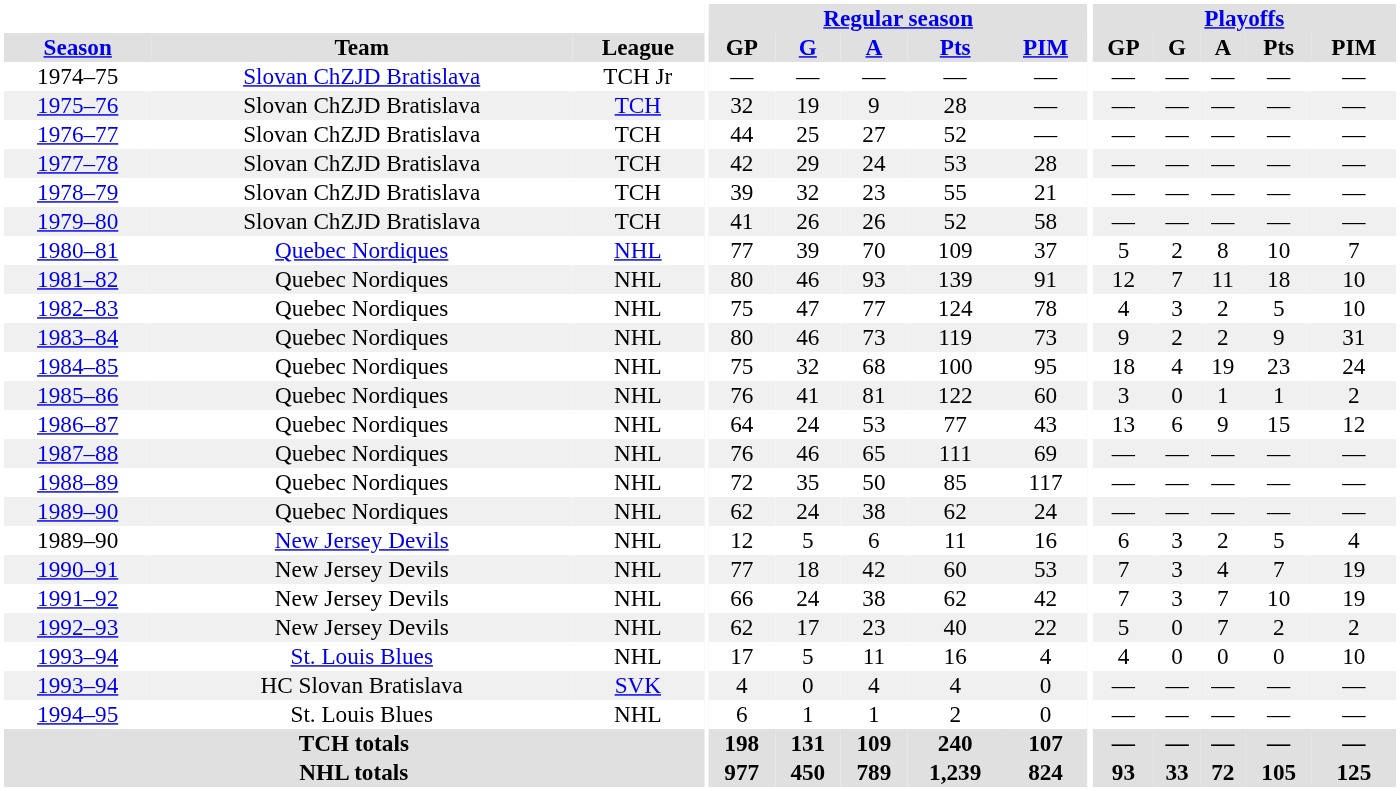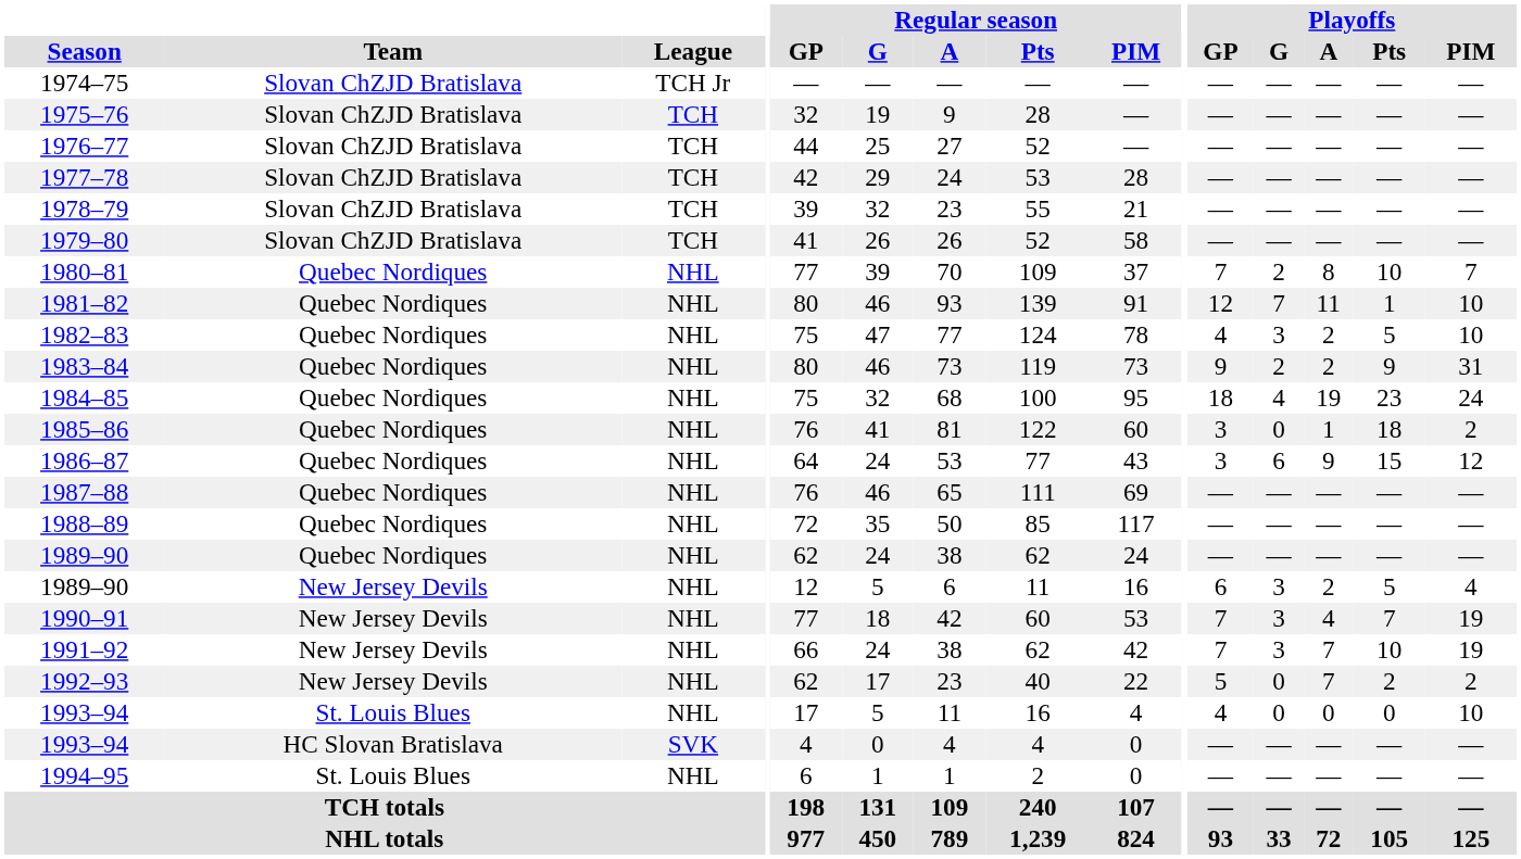 <table border="0" cellpadding="1" cellspacing="0" style="text-align:center; width:60em">
 <tr bgcolor="#e0e0e0">
 <th colspan="3" bgcolor="#ffffff"></th>
 <th rowspan="100" bgcolor="#ffffff"></th>
 <th colspan="5"><a href='#'>Regular season</a></th>
 <th rowspan="100" bgcolor="#ffffff"></th>
 <th colspan="5"><a href='#'>Playoffs</a></th>
 </tr>
 <tr bgcolor="#e0e0e0">
 <th><a href='#'>Season</a></th>
 <th>Team</th>
 <th>League</th>
 <th>GP</th>
 <th><a href='#'>G</a></th>
 <th><a href='#'>A</a></th>
 <th><a href='#'>Pts</a></th>
 <th><a href='#'>PIM</a></th>
 <th>GP</th>
 <th>G</th>
 <th>A</th>
 <th>Pts</th>
 <th>PIM</th>
 </tr>
 <tr>
 <td>1974–75</td>
 <td><a href='#'>Slovan ChZJD Bratislava</a></td>
 <td>TCH Jr</td>
 <td>—</td>
 <td>—</td>
 <td>—</td>
 <td>—</td>
 <td>—</td>
 <td>—</td>
 <td>—</td>
 <td>—</td>
 <td>—</td>
 <td>—</td>
 </tr>
 <tr bgcolor="#f0f0f0">
 <td><a href='#'>1975–76</a></td>
 <td>Slovan ChZJD Bratislava</td>
 <td><a href='#'>TCH</a></td>
 <td>32</td>
 <td>19</td>
 <td>9</td>
 <td>28</td>
 <td>—</td>
 <td>—</td>
 <td>—</td>
 <td>—</td>
 <td>—</td>
 <td>—</td>
 </tr>
 <tr>
 <td><a href='#'>1976–77</a></td>
 <td>Slovan ChZJD Bratislava</td>
 <td>TCH</td>
 <td>44</td>
 <td>25</td>
 <td>27</td>
 <td>52</td>
 <td>—</td>
 <td>—</td>
 <td>—</td>
 <td>—</td>
 <td>—</td>
 <td>—</td>
 </tr>
 <tr bgcolor="#f0f0f0">
 <td><a href='#'>1977–78</a></td>
 <td>Slovan ChZJD Bratislava</td>
 <td>TCH</td>
 <td>42</td>
 <td>29</td>
 <td>24</td>
 <td>53</td>
 <td>28</td>
 <td>—</td>
 <td>—</td>
 <td>—</td>
 <td>—</td>
 <td>—</td>
 </tr>
 <tr>
 <td><a href='#'>1978–79</a></td>
 <td>Slovan ChZJD Bratislava</td>
 <td>TCH</td>
 <td>39</td>
 <td>32</td>
 <td>23</td>
 <td>55</td>
 <td>21</td>
 <td>—</td>
 <td>—</td>
 <td>—</td>
 <td>—</td>
 <td>—</td>
 </tr>
 <tr bgcolor="#f0f0f0">
 <td><a href='#'>1979–80</a></td>
 <td>Slovan ChZJD Bratislava</td>
 <td>TCH</td>
 <td>41</td>
 <td>26</td>
 <td>26</td>
 <td>52</td>
 <td>58</td>
 <td>—</td>
 <td>—</td>
 <td>—</td>
 <td>—</td>
 <td>—</td>
 </tr>
 <tr>
 <td><a href='#'>1980–81</a></td>
 <td><a href='#'>Quebec Nordiques</a></td>
 <td><a href='#'>NHL</a></td>
 <td>77</td>
 <td>39</td>
 <td>70</td>
 <td>109</td>
 <td>37</td>
-<td>5</td>
+<td>7</td>
 <td>2</td>
 <td>8</td>
 <td>10</td>
 <td>7</td>
 </tr>
 <tr bgcolor="#f0f0f0">
 <td><a href='#'>1981–82</a></td>
 <td>Quebec Nordiques</td>
 <td>NHL</td>
 <td>80</td>
 <td>46</td>
 <td>93</td>
 <td>139</td>
 <td>91</td>
 <td>12</td>
 <td>7</td>
 <td>11</td>
-<td>18</td>
+<td>1</td>
 <td>10</td>
 </tr>
 <tr>
 <td><a href='#'>1982–83</a></td>
 <td>Quebec Nordiques</td>
 <td>NHL</td>
 <td>75</td>
 <td>47</td>
 <td>77</td>
 <td>124</td>
 <td>78</td>
 <td>4</td>
 <td>3</td>
 <td>2</td>
 <td>5</td>
 <td>10</td>
 </tr>
 <tr bgcolor="#f0f0f0">
 <td><a href='#'>1983–84</a></td>
 <td>Quebec Nordiques</td>
 <td>NHL</td>
 <td>80</td>
 <td>46</td>
 <td>73</td>
 <td>119</td>
 <td>73</td>
 <td>9</td>
 <td>2</td>
 <td>2</td>
 <td>9</td>
 <td>31</td>
 </tr>
 <tr>
 <td><a href='#'>1984–85</a></td>
 <td>Quebec Nordiques</td>
 <td>NHL</td>
 <td>75</td>
 <td>32</td>
 <td>68</td>
 <td>100</td>
 <td>95</td>
 <td>18</td>
 <td>4</td>
 <td>19</td>
 <td>23</td>
 <td>24</td>
 </tr>
 <tr bgcolor="#f0f0f0">
 <td><a href='#'>1985–86</a></td>
 <td>Quebec Nordiques</td>
 <td>NHL</td>
 <td>76</td>
 <td>41</td>
 <td>81</td>
 <td>122</td>
 <td>60</td>
 <td>3</td>
 <td>0</td>
 <td>1</td>
-<td>1</td>
+<td>18</td>
 <td>2</td>
 </tr>
 <tr>
 <td><a href='#'>1986–87</a></td>
 <td>Quebec Nordiques</td>
 <td>NHL</td>
 <td>64</td>
 <td>24</td>
 <td>53</td>
 <td>77</td>
 <td>43</td>
-<td>13</td>
+<td>3</td>
 <td>6</td>
 <td>9</td>
 <td>15</td>
 <td>12</td>
 </tr>
 <tr bgcolor="#f0f0f0">
 <td><a href='#'>1987–88</a></td>
 <td>Quebec Nordiques</td>
 <td>NHL</td>
 <td>76</td>
 <td>46</td>
 <td>65</td>
 <td>111</td>
 <td>69</td>
 <td>—</td>
 <td>—</td>
 <td>—</td>
 <td>—</td>
 <td>—</td>
 </tr>
 <tr>
 <td><a href='#'>1988–89</a></td>
 <td>Quebec Nordiques</td>
 <td>NHL</td>
 <td>72</td>
 <td>35</td>
 <td>50</td>
 <td>85</td>
 <td>117</td>
 <td>—</td>
 <td>—</td>
 <td>—</td>
 <td>—</td>
 <td>—</td>
 </tr>
 <tr bgcolor="#f0f0f0">
 <td><a href='#'>1989–90</a></td>
 <td>Quebec Nordiques</td>
 <td>NHL</td>
 <td>62</td>
 <td>24</td>
 <td>38</td>
 <td>62</td>
 <td>24</td>
 <td>—</td>
 <td>—</td>
 <td>—</td>
 <td>—</td>
 <td>—</td>
 </tr>
 <tr>
 <td>1989–90</td>
 <td><a href='#'>New Jersey Devils</a></td>
 <td>NHL</td>
 <td>12</td>
 <td>5</td>
 <td>6</td>
 <td>11</td>
 <td>16</td>
 <td>6</td>
 <td>3</td>
 <td>2</td>
 <td>5</td>
 <td>4</td>
 </tr>
 <tr bgcolor="#f0f0f0">
 <td><a href='#'>1990–91</a></td>
 <td>New Jersey Devils</td>
 <td>NHL</td>
 <td>77</td>
 <td>18</td>
 <td>42</td>
 <td>60</td>
 <td>53</td>
 <td>7</td>
 <td>3</td>
 <td>4</td>
 <td>7</td>
 <td>19</td>
 </tr>
 <tr>
 <td><a href='#'>1991–92</a></td>
 <td>New Jersey Devils</td>
 <td>NHL</td>
 <td>66</td>
 <td>24</td>
 <td>38</td>
 <td>62</td>
 <td>42</td>
 <td>7</td>
 <td>3</td>
 <td>7</td>
 <td>10</td>
 <td>19</td>
 </tr>
 <tr bgcolor="#f0f0f0">
 <td><a href='#'>1992–93</a></td>
 <td>New Jersey Devils</td>
 <td>NHL</td>
 <td>62</td>
 <td>17</td>
 <td>23</td>
 <td>40</td>
 <td>22</td>
 <td>5</td>
 <td>0</td>
 <td>7</td>
 <td>2</td>
 <td>2</td>
 </tr>
 <tr>
 <td><a href='#'>1993–94</a></td>
 <td><a href='#'>St. Louis Blues</a></td>
 <td>NHL</td>
 <td>17</td>
 <td>5</td>
 <td>11</td>
 <td>16</td>
 <td>4</td>
 <td>4</td>
 <td>0</td>
 <td>0</td>
 <td>0</td>
 <td>10</td>
 </tr>
 <tr bgcolor="#f0f0f0">
 <td><a href='#'>1993–94</a></td>
 <td>HC Slovan Bratislava</td>
 <td><a href='#'>SVK</a></td>
 <td>4</td>
 <td>0</td>
 <td>4</td>
 <td>4</td>
 <td>0</td>
 <td>—</td>
 <td>—</td>
 <td>—</td>
 <td>—</td>
 <td>—</td>
 </tr>
 <tr>
 <td><a href='#'>1994–95</a></td>
 <td>St. Louis Blues</td>
 <td>NHL</td>
 <td>6</td>
 <td>1</td>
 <td>1</td>
 <td>2</td>
 <td>0</td>
 <td>—</td>
 <td>—</td>
 <td>—</td>
 <td>—</td>
 <td>—</td>
 </tr>
 <tr bgcolor="#e0e0e0">
 <th colspan="3">TCH totals</th>
 <th>198</th>
 <th>131</th>
 <th>109</th>
 <th>240</th>
 <th>107</th>
 <th>—</th>
 <th>—</th>
 <th>—</th>
 <th>—</th>
 <th>—</th>
 </tr>
 <tr bgcolor="#e0e0e0">
 <th colspan="3">NHL totals</th>
 <th>977</th>
 <th>450</th>
 <th>789</th>
 <th>1,239</th>
 <th>824</th>
 <th>93</th>
 <th>33</th>
 <th>72</th>
 <th>105</th>
 <th>125</th>
 </tr>
 </table>
